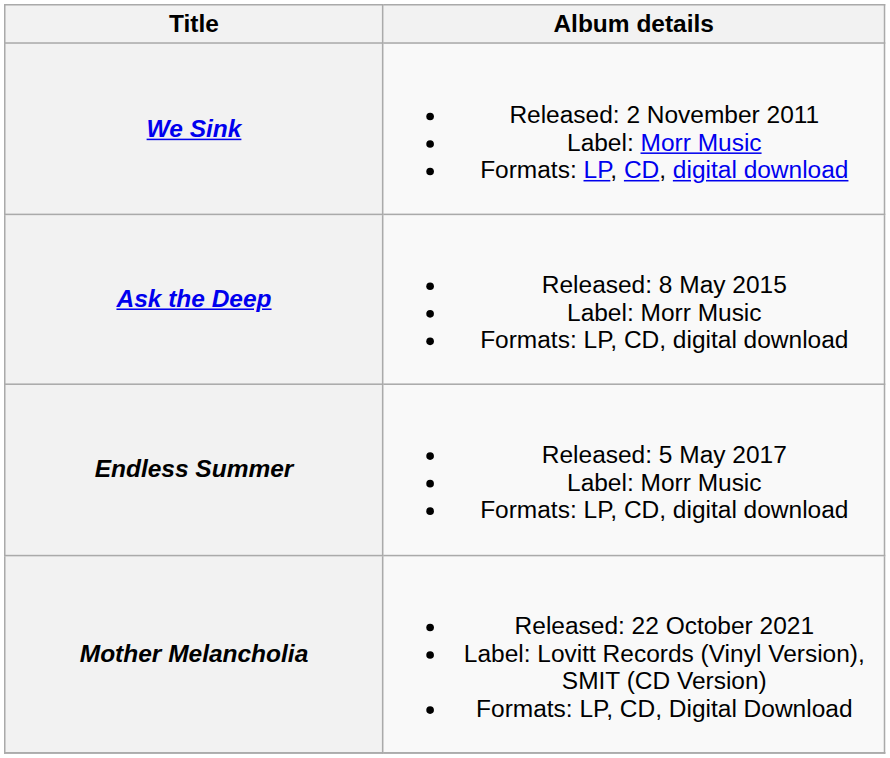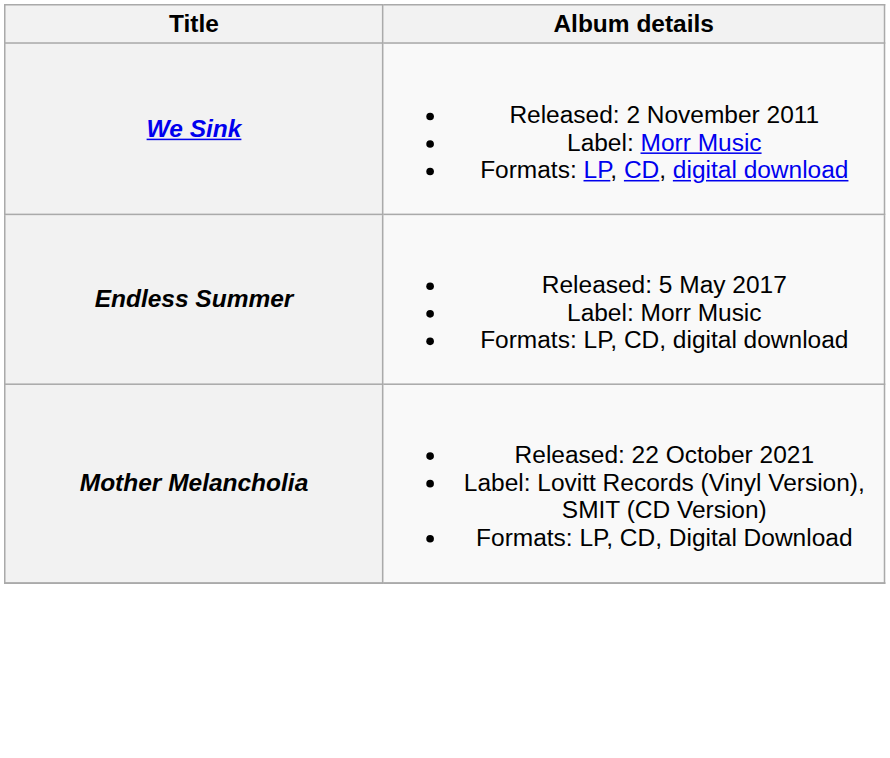 <table class="wikitable plainrowheaders" style="text-align:center">
 <tr>
 <th scope="col" style="width:15em;">Title</th>
 <th scope="col" style="width:20em;">Album details</th>
 </tr>
 <tr>
 <th scope="row"><em><a href='#'>We Sink</a></em></th>
 <td><br><ul><li>Released: 2 November 2011</li><li>Label: <a href='#'>Morr Music</a></li><li>Formats: <a href='#'>LP</a>, <a href='#'>CD</a>, <a href='#'>digital download</a></li></ul></td>
-</tr>
-<tr>
-<th scope="row"><em><a href='#'>Ask the Deep</a></em></th>
-<td><br><ul><li>Released: 8 May 2015</li><li>Label: Morr Music</li><li>Formats: LP, CD, digital download</li></ul></td>
 </tr>
 <tr>
 <th scope="row"><em>Endless Summer</em></th>
 <td><br><ul><li>Released: 5 May 2017</li><li>Label: Morr Music</li><li>Formats: LP, CD, digital download</li></ul></td>
 </tr>
 <tr>
 <th scope="row"><em>Mother Melancholia</em></th>
 <td><br><ul><li>Released: 22 October 2021</li><li>Label: Lovitt Records (Vinyl Version), SMIT (CD Version)</li><li>Formats: LP, CD, Digital Download</li></ul></td>
 </tr>
 <tr>
 </tr>
 </table>
